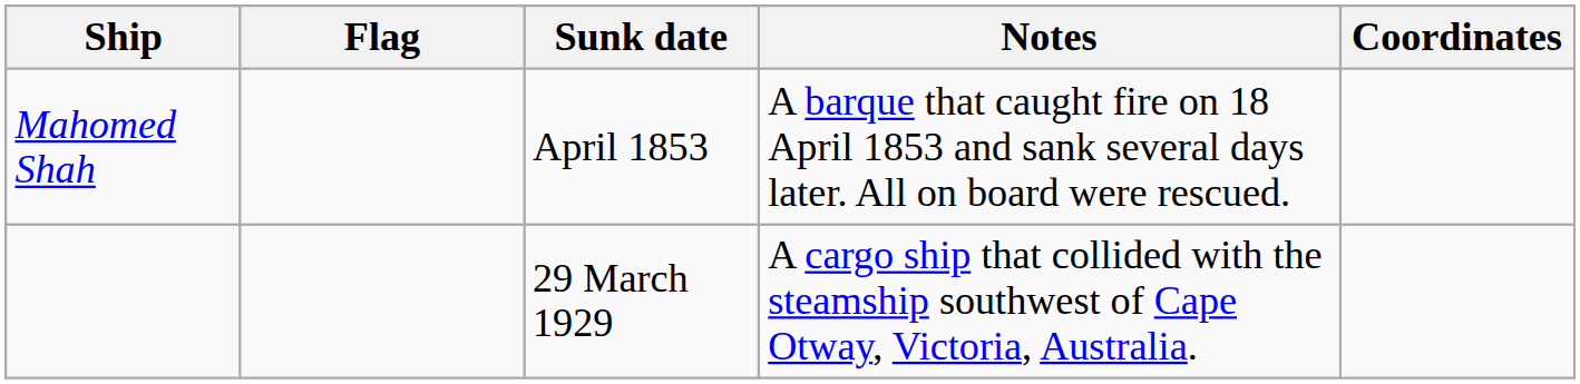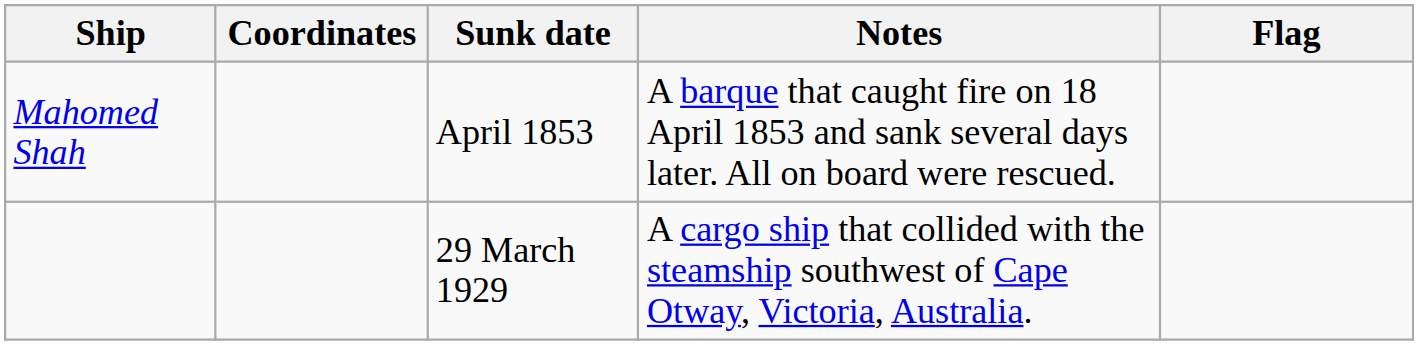 <table class="wikitable sortable" style="width:100%" |>
 <tr>
 <th style="width:15%">Ship</th>
-<th style="width:18%">Flag</th>
+<th style="width:15%">Coordinates</th>
 <th style="width:15%">Sunk date</th>
 <th style="width:37%">Notes</th>
-<th style="width:15%">Coordinates</th>
+<th style="width:18%">Flag</th>
 </tr>
 <tr>
 <td><a href='#'><em>Mahomed Shah</em></a></td>
 <td></td>
 <td>April 1853</td>
 <td>A <a href='#'>barque</a> that caught fire on 18 April 1853 and sank several days later. All on board were rescued.</td>
 <td></td>
 </tr>
 <tr>
 <td></td>
 <td></td>
 <td>29 March 1929</td>
 <td>A <a href='#'>cargo ship</a> that collided with the <a href='#'>steamship</a>   southwest of <a href='#'>Cape Otway</a>, <a href='#'>Victoria</a>, <a href='#'>Australia</a>.</td>
 <td></td>
 </tr>
 </table>
